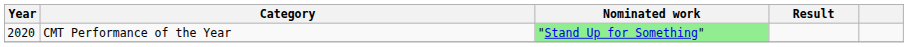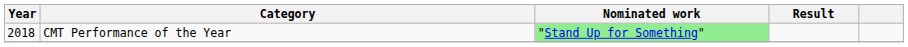 <table class="wikitable" style="width:80%;">
 <tr>
 <th style="width:4%;">Year</th>
 <th style="width:55%;">Category</th>
 <th style="width:26%;">Nominated work</th>
 <th style="width:10%;">Result</th>
 <th width=5%></th>
 </tr>
 <tr>
-<td>2020</td>
+<td>2018</td>
 <td>CMT Performance of the Year</td>
 <td style="background: lightgreen;">"<a href='#'>Stand Up for Something</a>"</td>
 <td></td>
 <td style="text-align:center;"></td>
 </tr>
 <tr>
 </tr>
 </table>
